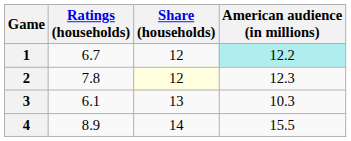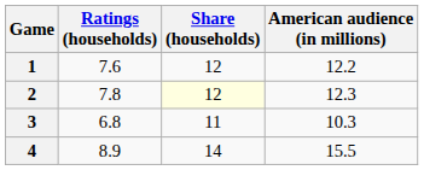 <table class="wikitable" style="text-align:center;" border="1">
 <tr>
 <th>Game</th>
 <th><a href='#'>Ratings</a><br>(households)</th>
 <th><a href='#'>Share</a><br>(households)</th>
 <th>American audience<br>(in millions)</th>
 </tr>
 <tr>
 <th>1</th>
-<td>6.7</td>
+<td>7.6</td>
 <td>12</td>
-<td style="background: paleturquoise;">12.2</td>
+<td>12.2</td>
 </tr>
 <tr>
 <th>2</th>
 <td>7.8</td>
 <td style="background: lightyellow;">12</td>
 <td>12.3</td>
 </tr>
 <tr>
 <th>3</th>
-<td>6.1</td>
-<td>13</td>
+<td>6.8</td>
+<td>11</td>
 <td>10.3</td>
 </tr>
 <tr>
 <th>4</th>
 <td>8.9</td>
 <td>14</td>
 <td>15.5</td>
 </tr>
 </table>
